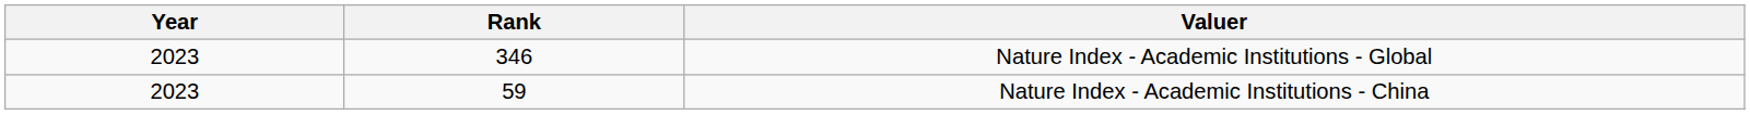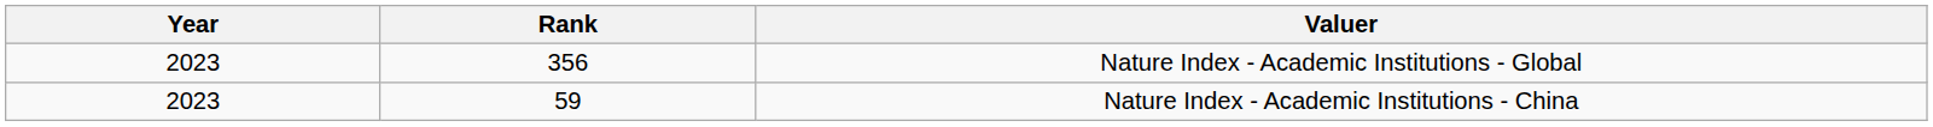 <table class="wikitable sortable" width="100%">
 <tr>
 <th width="8%">Year</th>
 <th width="8%">Rank</th>
 <th width="25%">Valuer</th>
 </tr>
 <tr>
 <td align="center">2023</td>
-<td align="center">346</td>
+<td align="center">356</td>
 <td align="center">Nature Index - Academic Institutions - Global</td>
 </tr>
 <tr>
 <td align="center">2023</td>
 <td align="center">59</td>
 <td align="center">Nature Index - Academic Institutions - China</td>
 </tr>
 </table>
